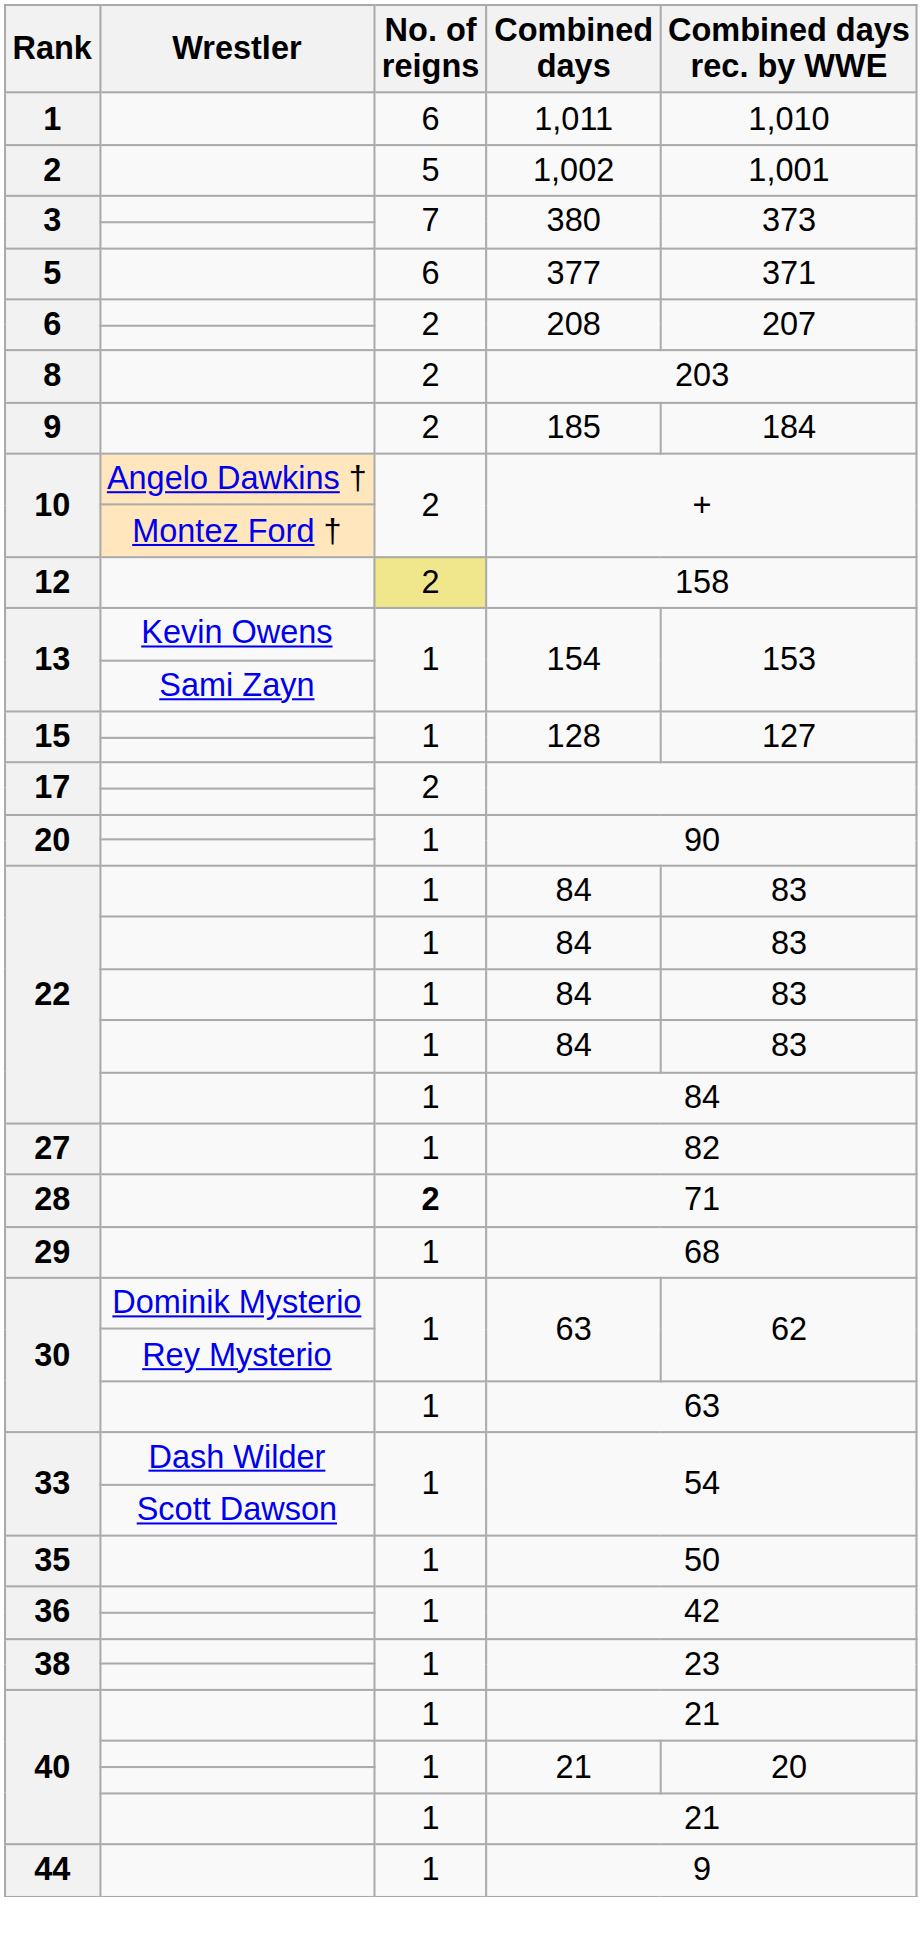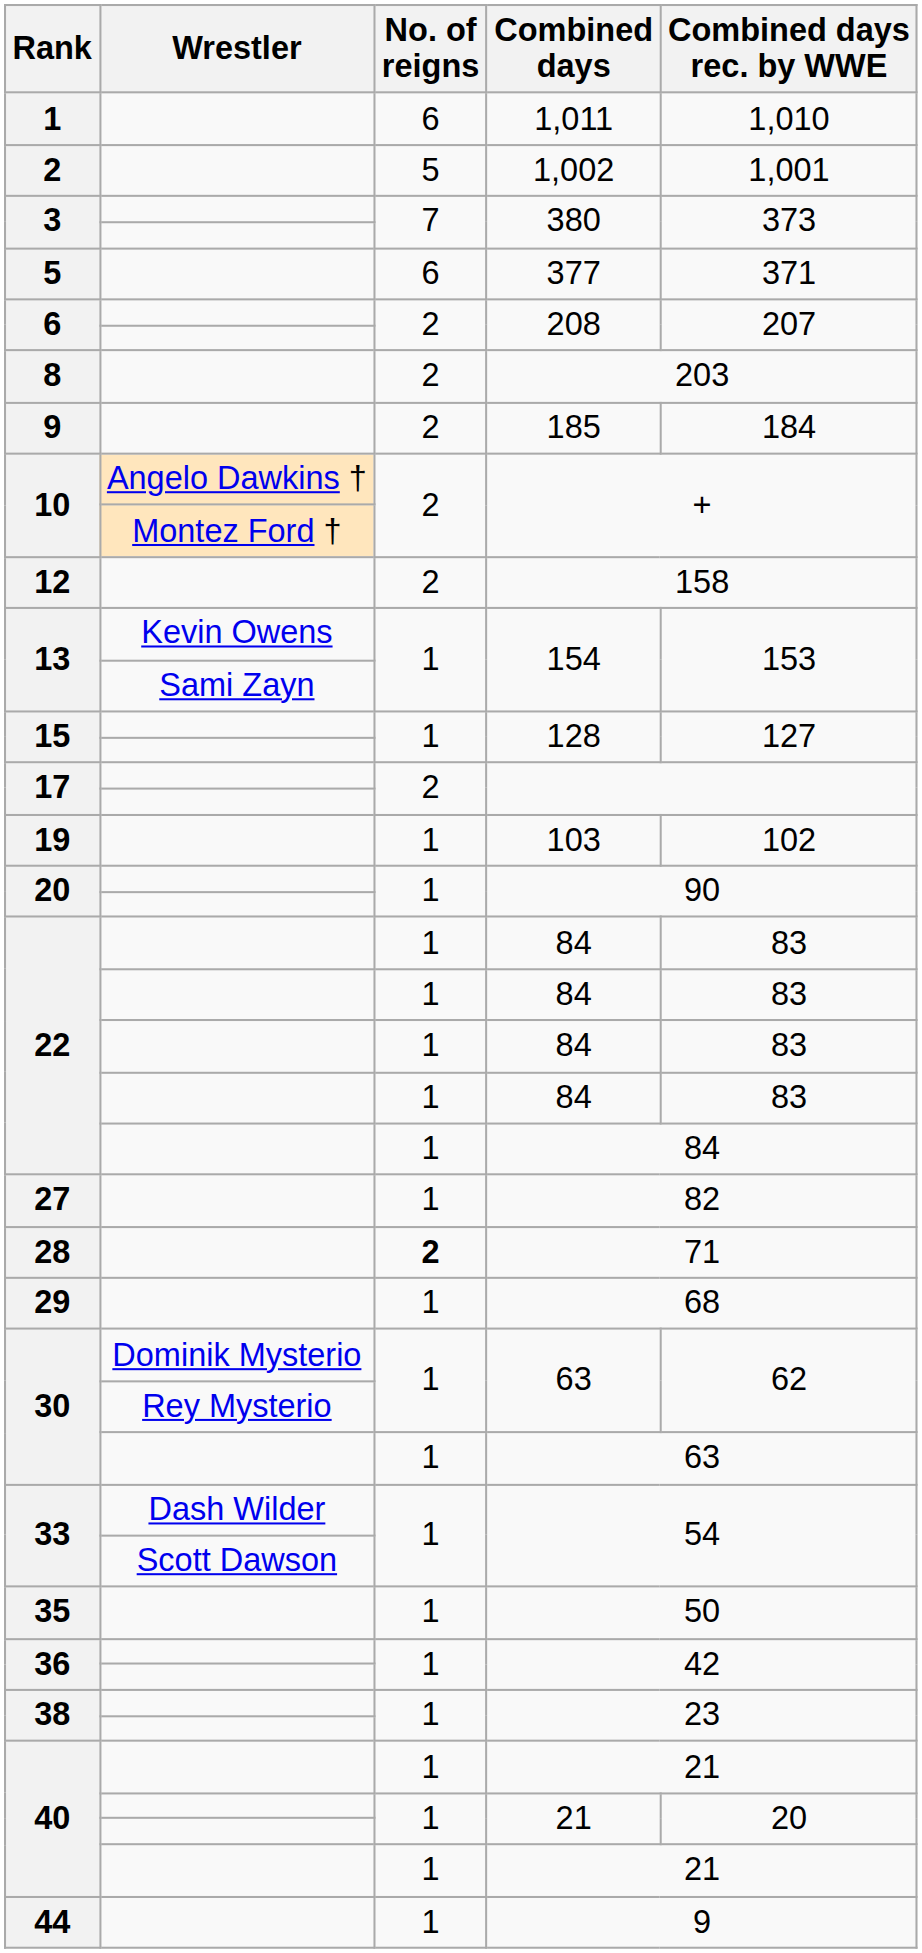 <table class="wikitable sortable" style="text-align: center">
 <tr>
 <th>Rank</th>
 <th>Wrestler</th>
 <th data-sort-type="number">No. of<br>reigns</th>
 <th data-sort-type="number">Combined<br>days</th>
 <th data-sort-type="number">Combined days<br>rec. by WWE</th>
 </tr>
 <tr>
 <th>1</th>
 <td></td>
 <td>6</td>
 <td>1,011</td>
 <td>1,010</td>
 </tr>
 <tr>
 <th>2</th>
 <td></td>
 <td>5</td>
 <td>1,002</td>
 <td>1,001</td>
 </tr>
 <tr>
 <th rowspan=2>3</th>
 <td></td>
 <td rowspan=2>7</td>
 <td rowspan=2>380</td>
 <td rowspan=2>373</td>
 </tr>
 <tr>
 <td></td>
 </tr>
 <tr>
 <th>5</th>
 <td></td>
 <td>6</td>
 <td>377</td>
 <td>371</td>
 </tr>
 <tr>
 <th rowspan=2>6</th>
 <td></td>
 <td rowspan=2>2</td>
 <td rowspan=2>208</td>
 <td rowspan=2>207</td>
 </tr>
 <tr>
 <td></td>
 </tr>
 <tr>
 <th>8</th>
 <td></td>
 <td>2</td>
 <td colspan=2>203</td>
 </tr>
 <tr>
 <th>9</th>
 <td></td>
 <td>2</td>
 <td>185</td>
 <td>184</td>
 </tr>
 <tr>
 <th rowspan=2>10</th>
 <td style="background-color: #ffe6bd"><a href='#'>Angelo Dawkins</a> †</td>
 <td rowspan=2>2</td>
 <td colspan=2 rowspan=2>+</td>
 </tr>
 <tr>
 <td style="background-color: #ffe6bd"><a href='#'>Montez Ford</a> †</td>
 </tr>
 <tr>
 <th>12</th>
 <td></td>
-<td style="background: khaki;">2</td>
+<td>2</td>
 <td colspan=2>158</td>
 </tr>
 <tr>
 <th rowspan=2>13</th>
 <td><a href='#'>Kevin Owens</a></td>
 <td rowspan=2>1</td>
 <td rowspan=2>154</td>
 <td rowspan=2>153</td>
 </tr>
 <tr>
 <td><a href='#'>Sami Zayn</a></td>
 </tr>
 <tr>
 <th rowspan=2>15</th>
 <td></td>
 <td rowspan=2>1</td>
 <td rowspan=2>128</td>
 <td rowspan=2>127</td>
 </tr>
 <tr>
 <td></td>
 </tr>
 <tr>
 <th rowspan=2>17</th>
 <td></td>
 <td rowspan=2>2</td>
 <td colspan=2 rowspan=2></td>
 </tr>
 <tr>
 <td></td>
+</tr>
+<tr>
+<th>19</th>
+<td></td>
+<td>1</td>
+<td>103</td>
+<td>102</td>
 </tr>
 <tr>
 <th rowspan=2>20</th>
 <td></td>
 <td rowspan=2>1</td>
 <td colspan=2 rowspan=2>90</td>
 </tr>
 <tr>
 <td></td>
 </tr>
 <tr>
 <th rowspan=5>22</th>
 <td></td>
 <td>1</td>
 <td>84</td>
 <td>83</td>
 </tr>
 <tr>
 <td></td>
 <td>1</td>
 <td>84</td>
 <td>83</td>
 </tr>
 <tr>
 <td></td>
 <td>1</td>
 <td>84</td>
 <td>83</td>
 </tr>
 <tr>
 <td></td>
 <td>1</td>
 <td>84</td>
 <td>83</td>
 </tr>
 <tr>
 <td></td>
 <td>1</td>
 <td colspan=2>84</td>
 </tr>
 <tr>
 <th>27</th>
 <td></td>
 <td>1</td>
 <td colspan=2>82</td>
 </tr>
 <tr>
 <th>28</th>
 <td></td>
 <td><strong>2</strong></td>
 <td colspan=2>71</td>
 </tr>
 <tr>
 <th>29</th>
 <td></td>
 <td>1</td>
 <td colspan=2>68</td>
 </tr>
 <tr>
 <th rowspan=3>30</th>
 <td><a href='#'>Dominik Mysterio</a></td>
 <td rowspan=2>1</td>
 <td rowspan=2>63</td>
 <td rowspan=2>62</td>
 </tr>
 <tr>
 <td><a href='#'>Rey Mysterio</a></td>
 </tr>
 <tr>
 <td></td>
 <td>1</td>
 <td colspan=2>63</td>
 </tr>
 <tr>
 <th rowspan=2>33</th>
 <td><a href='#'>Dash Wilder</a></td>
 <td rowspan=2>1</td>
 <td colspan=2 rowspan=2>54</td>
 </tr>
 <tr>
 <td><a href='#'>Scott Dawson</a></td>
 </tr>
 <tr>
 <th>35</th>
 <td></td>
 <td>1</td>
 <td colspan=2>50</td>
 </tr>
 <tr>
 <th rowspan=2>36</th>
 <td></td>
 <td rowspan=2>1</td>
 <td rowspan=2 colspan=2>42</td>
 </tr>
 <tr>
 <td></td>
 </tr>
 <tr>
 <th rowspan=2>38</th>
 <td></td>
 <td rowspan=2>1</td>
 <td colspan=2 rowspan=2>23</td>
 </tr>
 <tr>
 <td></td>
 </tr>
 <tr>
 <th rowspan=4>40</th>
 <td></td>
 <td>1</td>
 <td colspan="2">21</td>
 </tr>
 <tr>
 <td></td>
 <td rowspan=2>1</td>
 <td rowspan=2>21</td>
 <td rowspan=2>20</td>
 </tr>
 <tr>
 <td></td>
 </tr>
 <tr>
 <td></td>
 <td>1</td>
 <td colspan=2>21</td>
 </tr>
 <tr>
 <th>44</th>
 <td></td>
 <td>1</td>
 <td colspan=2>9</td>
 </tr>
 </table>
